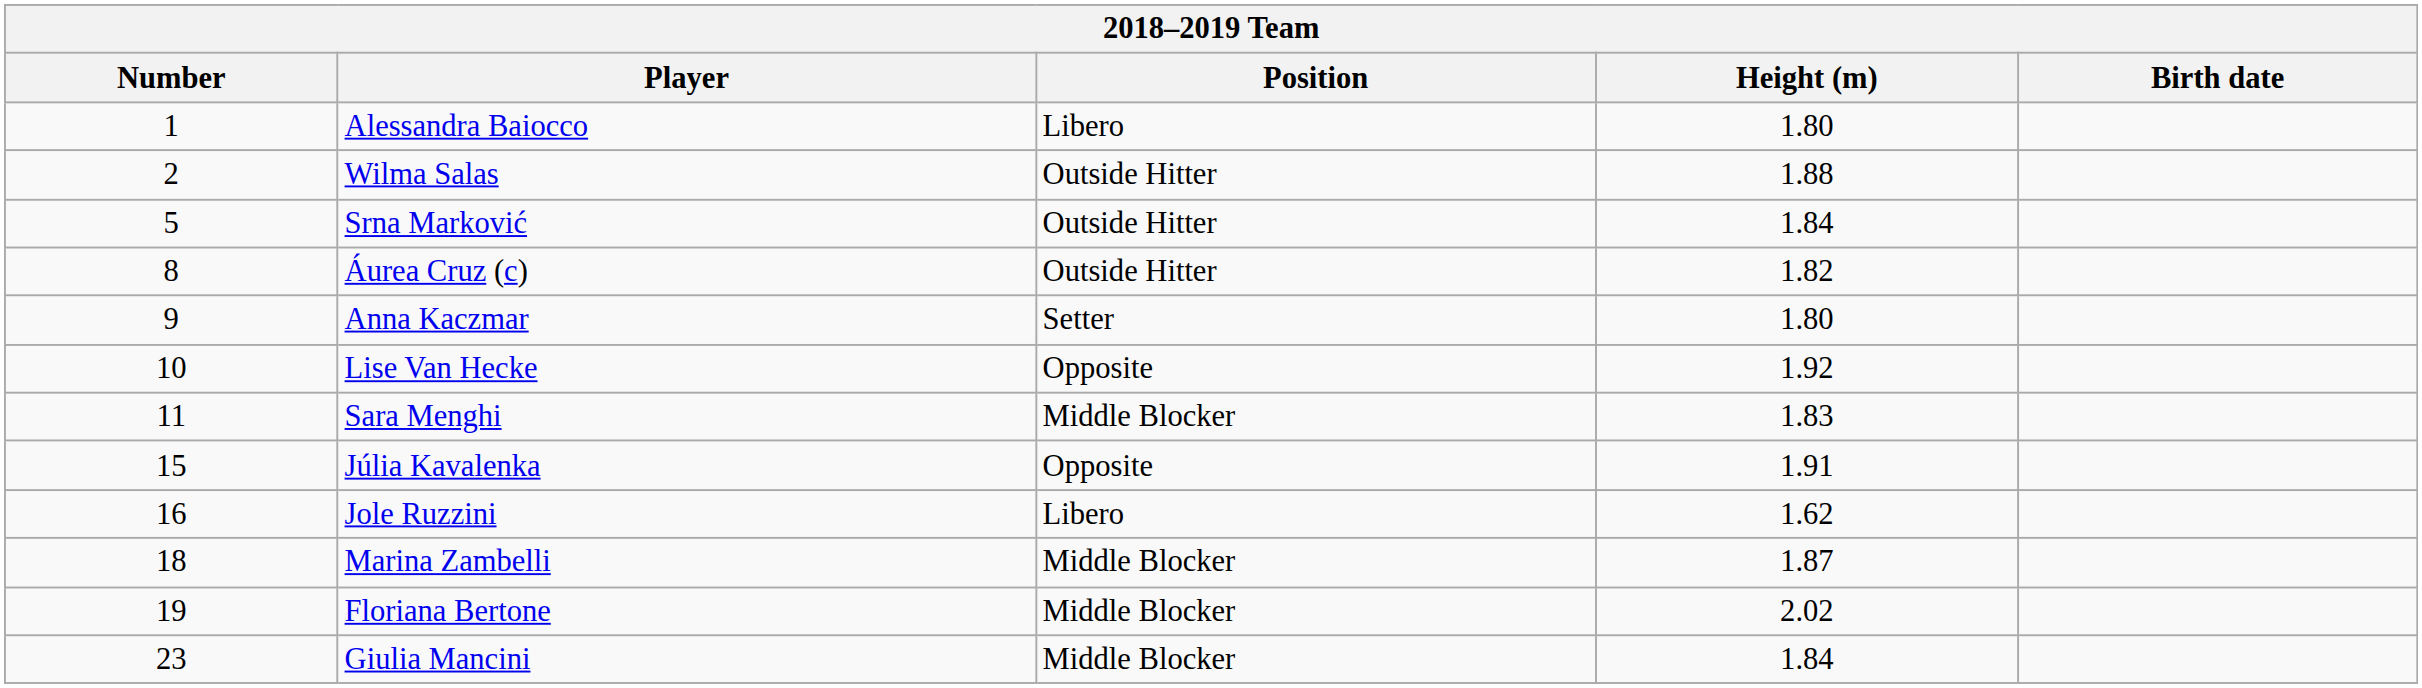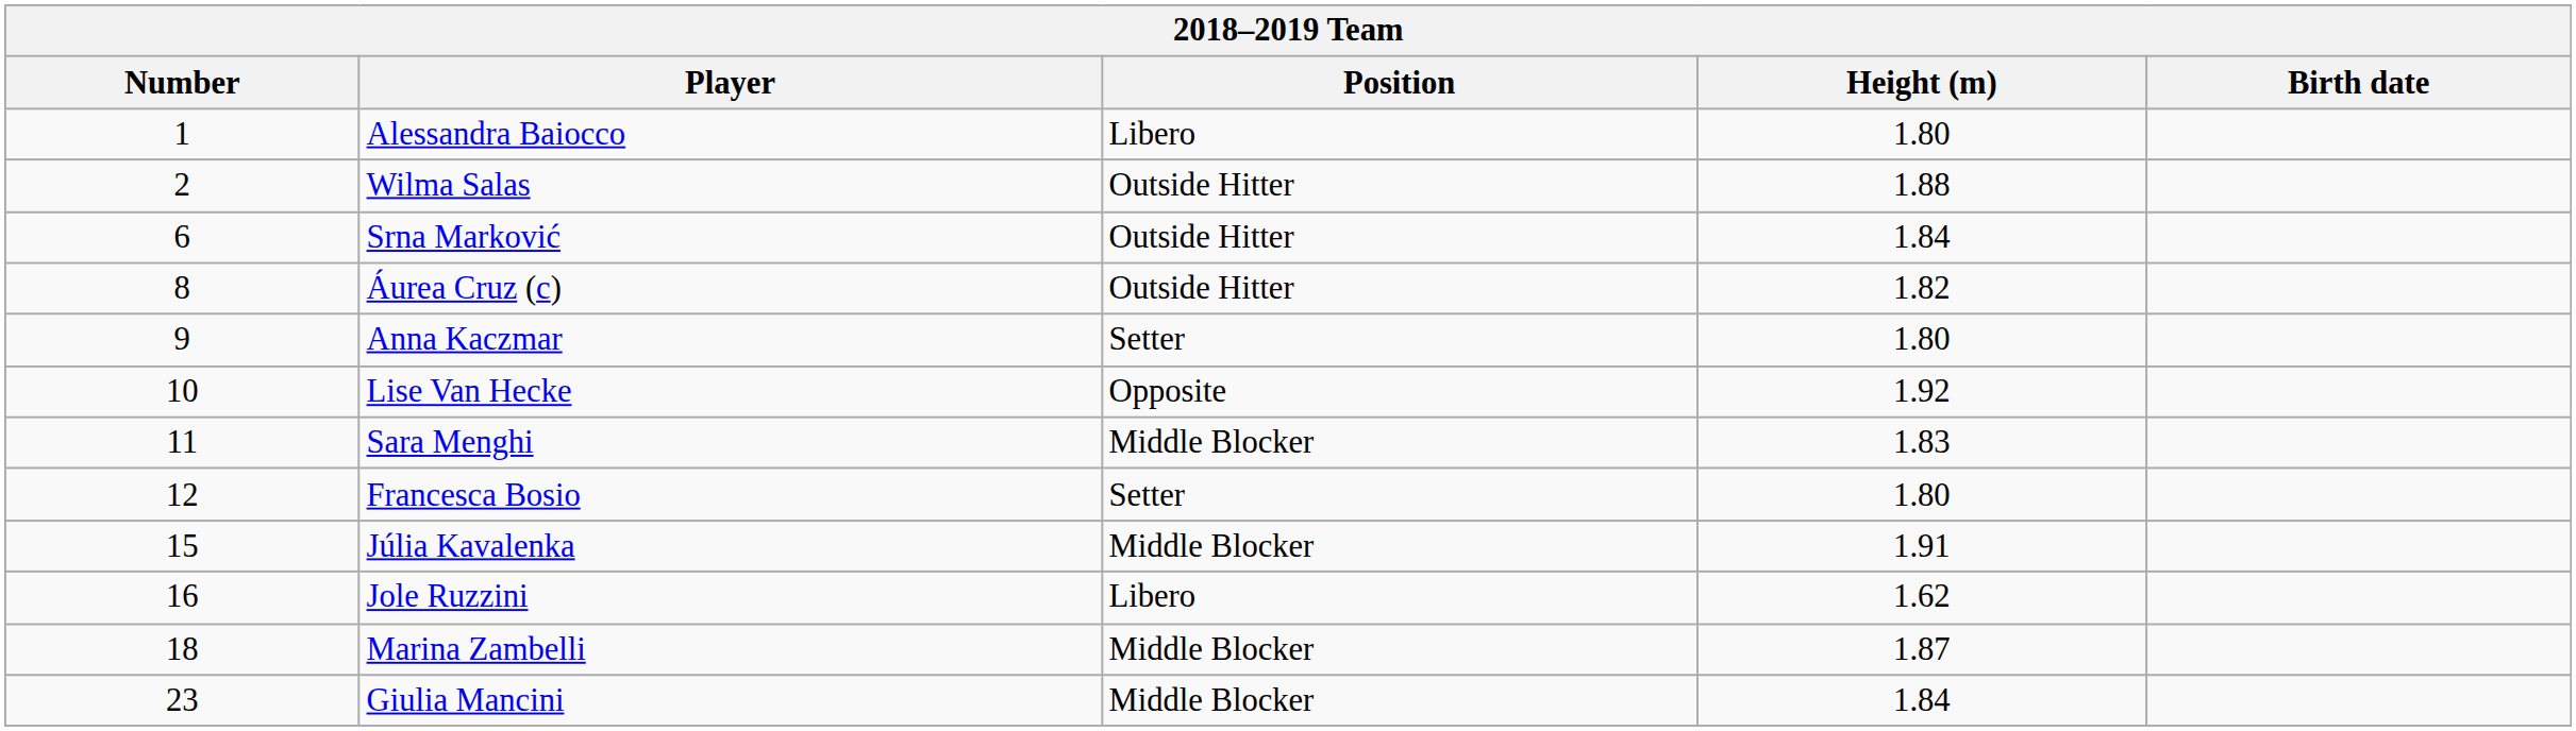 <table class="wikitable collapsible collapsed" style="width:100%;">
 <tr>
 <th colspan=5><strong>2018–2019 Team</strong></th>
 </tr>
 <tr>
 <th>Number</th>
 <th>Player</th>
 <th>Position</th>
 <th>Height (m)</th>
 <th>Birth date</th>
 </tr>
 <tr>
 <td align=center>1</td>
 <td> <a href='#'>Alessandra Baiocco</a></td>
 <td>Libero</td>
 <td align=center>1.80</td>
 <td></td>
 </tr>
 <tr>
 <td align=center>2</td>
 <td> <a href='#'>Wilma Salas</a></td>
 <td>Outside Hitter</td>
 <td align=center>1.88</td>
 <td></td>
 </tr>
 <tr>
-<td align=center>5</td>
+<td align=center>6</td>
 <td> <a href='#'>Srna Marković</a></td>
 <td>Outside Hitter</td>
 <td align=center>1.84</td>
 <td></td>
 </tr>
 <tr>
 <td align=center>8</td>
 <td> <a href='#'>Áurea Cruz</a> (<a href='#'>c</a>)</td>
 <td>Outside Hitter</td>
 <td align=center>1.82</td>
 <td></td>
 </tr>
 <tr>
 <td align=center>9</td>
 <td> <a href='#'>Anna Kaczmar</a></td>
 <td>Setter</td>
 <td align=center>1.80</td>
 <td></td>
 </tr>
 <tr>
 <td align=center>10</td>
 <td> <a href='#'>Lise Van Hecke</a></td>
 <td>Opposite</td>
 <td align=center>1.92</td>
 <td></td>
 </tr>
 <tr>
 <td align=center>11</td>
 <td> <a href='#'>Sara Menghi</a></td>
 <td>Middle Blocker</td>
 <td align=center>1.83</td>
 <td></td>
 </tr>
 <tr>
+<td align=center>12</td>
+<td> <a href='#'>Francesca Bosio</a></td>
+<td>Setter</td>
+<td align=center>1.80</td>
+<td></td>
+</tr>
+<tr>
 <td align=center>15</td>
 <td> <a href='#'>Júlia Kavalenka</a></td>
-<td>Opposite</td>
+<td>Middle Blocker</td>
 <td align=center>1.91</td>
 <td></td>
 </tr>
 <tr>
 <td align=center>16</td>
 <td> <a href='#'>Jole Ruzzini</a></td>
 <td>Libero</td>
 <td align=center>1.62</td>
 <td></td>
 </tr>
 <tr>
 <td align=center>18</td>
 <td> <a href='#'>Marina Zambelli</a></td>
 <td>Middle Blocker</td>
 <td align=center>1.87</td>
 <td></td>
 </tr>
 <tr>
-<td align=center>19</td>
-<td> <a href='#'>Floriana Bertone</a></td>
-<td>Middle Blocker</td>
-<td align=center>2.02</td>
-<td></td>
-</tr>
-<tr>
 <td align=center>23</td>
 <td> <a href='#'>Giulia Mancini</a></td>
 <td>Middle Blocker</td>
 <td align=center>1.84</td>
 <td></td>
 </tr>
 </table>
